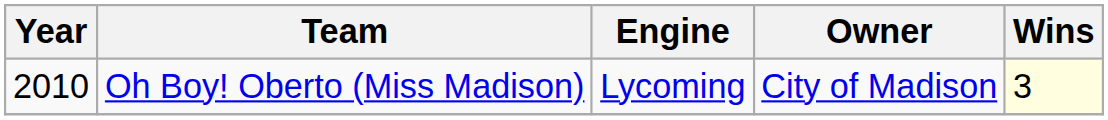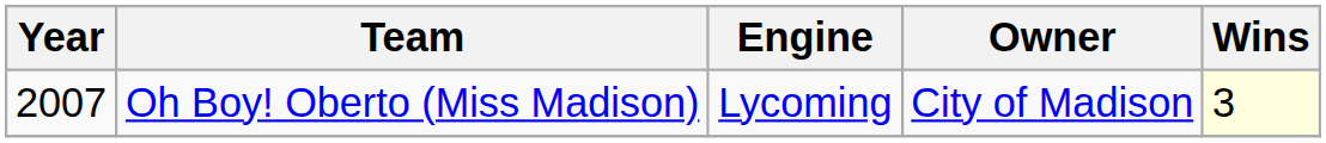 <table class="wikitable">
 <tr style="background:#CCCCCC;">
 <th>Year</th>
 <th>Team</th>
 <th>Engine</th>
 <th>Owner</th>
 <th>Wins</th>
 </tr>
 <tr>
-<td>2010</td>
+<td>2007</td>
 <td><a href='#'>Oh Boy! Oberto (Miss Madison)</a></td>
 <td><a href='#'>Lycoming</a></td>
 <td><a href='#'>City of Madison</a></td>
 <td style="background: lightyellow;">3</td>
 </tr>
 <tr>
 </tr>
 </table>
